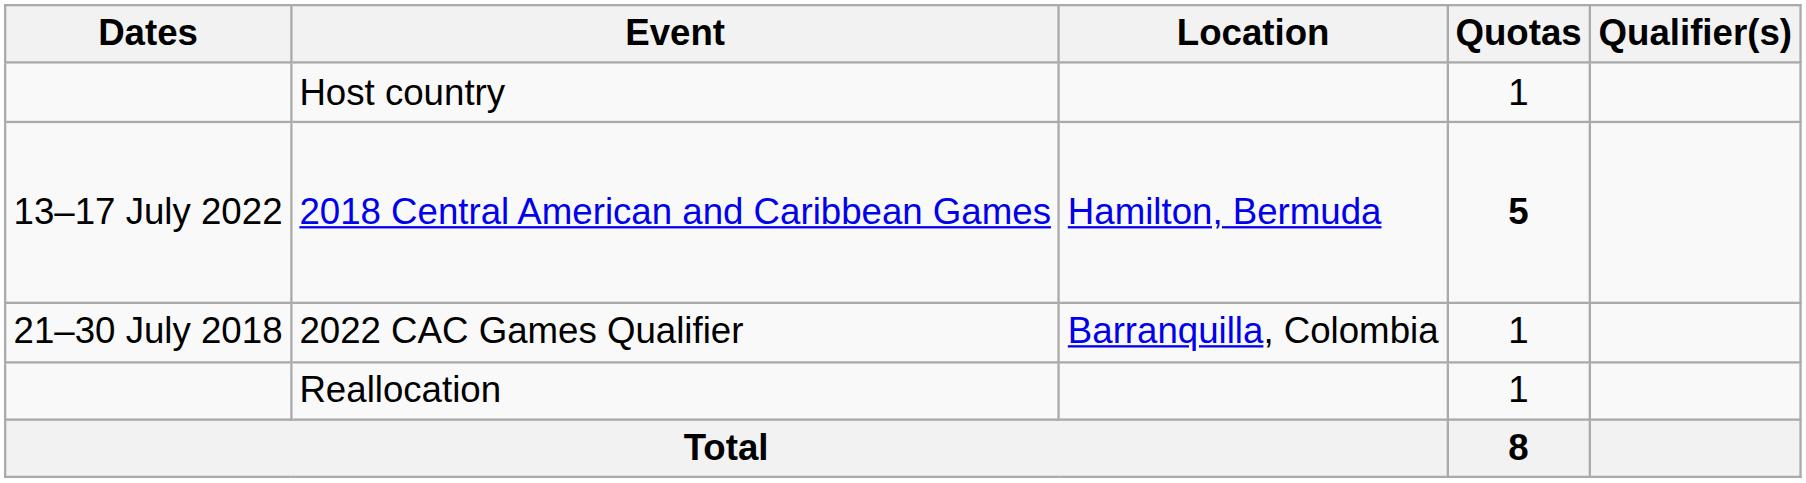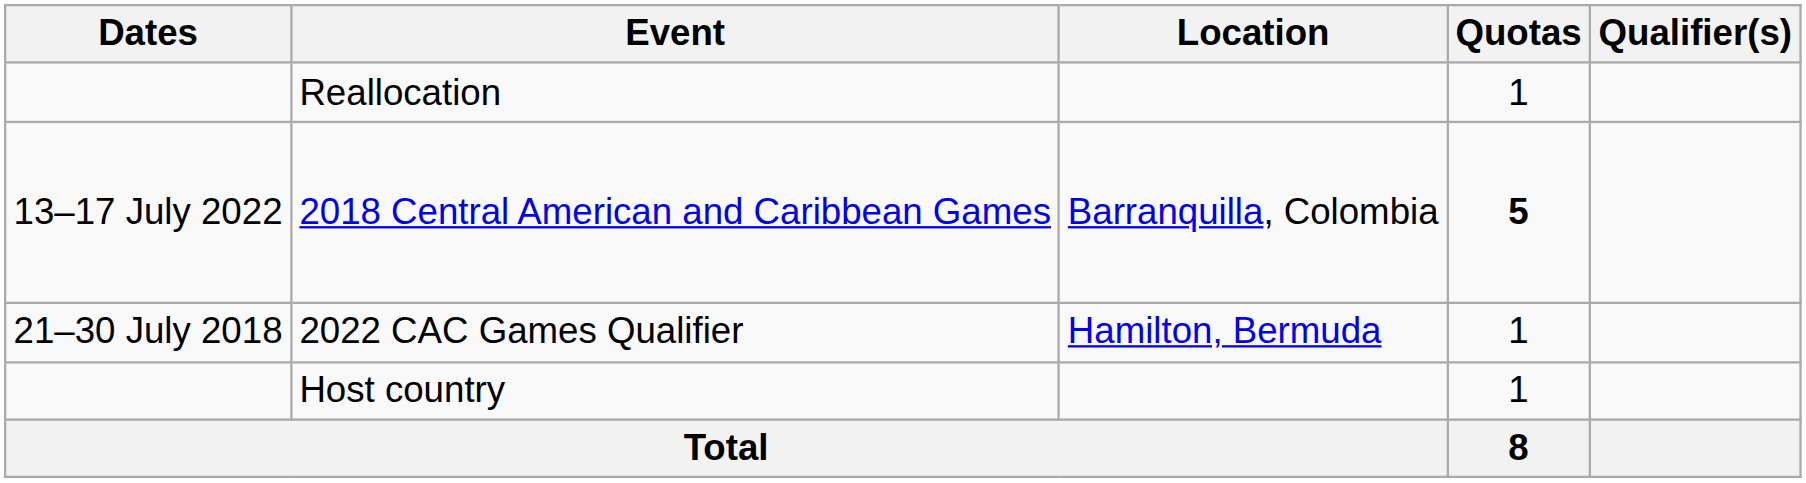 <table class="wikitable">
 <tr>
 <th>Dates</th>
 <th>Event</th>
 <th>Location</th>
 <th>Quotas</th>
 <th>Qualifier(s)</th>
 </tr>
 <tr>
 <td></td>
-<td>Host country</td>
+<td>Reallocation</td>
 <td></td>
 <td align=center>1</td>
 <td></td>
 </tr>
 <tr>
 <td>13–17 July 2022</td>
 <td><a href='#'>2018 Central American and Caribbean Games</a></td>
-<td><a href='#'>Hamilton, Bermuda</a></td>
+<td><a href='#'>Barranquilla</a>, Colombia</td>
 <td align=center><strong>5</strong></td>
 <td><br><br><br><br></td>
 </tr>
 <tr>
 <td>21–30 July 2018</td>
 <td>2022 CAC Games Qualifier</td>
-<td><a href='#'>Barranquilla</a>, Colombia</td>
+<td><a href='#'>Hamilton, Bermuda</a></td>
 <td align=center>1</td>
 <td><br><s></s></td>
 </tr>
 <tr>
 <td></td>
-<td>Reallocation</td>
+<td>Host country</td>
 <td></td>
 <td align=center>1</td>
 <td></td>
 </tr>
 <tr>
 <th colspan=3>Total</th>
 <th>8</th>
 <th></th>
 </tr>
 </table>
